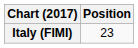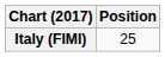 <table class="wikitable plainrowheaders" style="text-align:center">
 <tr>
 <th scope="col">Chart (2017)</th>
 <th scope="col">Position</th>
 </tr>
 <tr>
 <th scope="row">Italy (FIMI)</th>
-<td>23</td>
+<td>25</td>
 </tr>
 </table>
